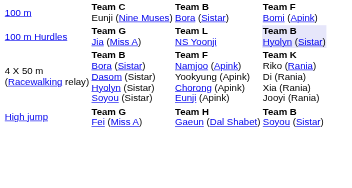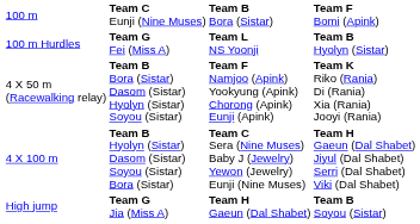 <table>
 <tr>
 <td><a href='#'>100 m</a></td>
 <td><strong>Team C</strong><br>Eunji (<a href='#'>Nine Muses</a>)</td>
 <td><strong>Team B</strong><br><a href='#'>Bora</a> (<a href='#'>Sistar</a>)</td>
 <td><strong>Team F</strong><br><a href='#'>Bomi</a> (<a href='#'>Apink</a>)</td>
 </tr>
 <tr>
 <td><a href='#'>100 m Hurdles</a></td>
-<td><strong>Team G</strong><br><a href='#'>Jia</a> (<a href='#'>Miss A</a>)</td>
+<td><strong>Team G</strong><br><a href='#'>Fei</a> (<a href='#'>Miss A</a>)</td>
 <td><strong>Team L</strong><br><a href='#'>NS Yoonji</a></td>
-<td style="background: lavender;"><strong>Team B</strong><br><a href='#'>Hyolyn</a> (<a href='#'>Sistar</a>)</td>
+<td><strong>Team B</strong><br><a href='#'>Hyolyn</a> (<a href='#'>Sistar</a>)</td>
 </tr>
 <tr>
 <td>4 X 50 m<br>(<a href='#'>Racewalking</a> relay)</td>
 <td><strong>Team B</strong><br><a href='#'>Bora</a> (<a href='#'>Sistar</a>)<br><a href='#'>Dasom</a> (Sistar)<br><a href='#'>Hyolyn</a> (Sistar)<br><a href='#'>Soyou</a> (Sistar)</td>
 <td><strong>Team F</strong><br><a href='#'>Namjoo</a> (<a href='#'>Apink</a>)<br>Yookyung (Apink)<br><a href='#'>Chorong</a> (Apink)<br><a href='#'>Eunji</a> (Apink)</td>
 <td><strong>Team K</strong><br>Riko (<a href='#'>Rania</a>)<br>Di (Rania)<br>Xia (Rania)<br>Jooyi (Rania)</td>
 </tr>
 <tr>
+<td><a href='#'>4 X 100 m</a></td>
+<td><strong>Team B</strong><br><a href='#'>Hyolyn</a> (<a href='#'>Sistar</a>)<br><a href='#'>Dasom</a> (Sistar)<br><a href='#'>Soyou</a> (Sistar)<br><a href='#'>Bora</a> (Sistar)</td>
+<td><strong>Team C</strong><br>Sera (<a href='#'>Nine Muses</a>)<br>Baby J (<a href='#'>Jewelry</a>)<br><a href='#'>Yewon</a> (Jewelry)<br>Eunji (Nine Muses)</td>
+<td><strong>Team H</strong><br><a href='#'>Gaeun</a> (<a href='#'>Dal Shabet</a>)<br><a href='#'>Jiyul</a> (Dal Shabet)<br><a href='#'>Serri</a> (Dal Shabet)<br><a href='#'>Viki</a> (Dal Shabet)</td>
+</tr>
+<tr>
 <td><a href='#'>High jump</a></td>
-<td><strong>Team G</strong><br><a href='#'>Fei</a> (<a href='#'>Miss A</a>)</td>
+<td><strong>Team G</strong><br><a href='#'>Jia</a> (<a href='#'>Miss A</a>)</td>
 <td><strong>Team H</strong><br><a href='#'>Gaeun</a> (<a href='#'>Dal Shabet</a>)</td>
 <td><strong>Team B</strong><br><a href='#'>Soyou</a> (<a href='#'>Sistar</a>)</td>
 </tr>
 <tr>
 </tr>
 </table>
